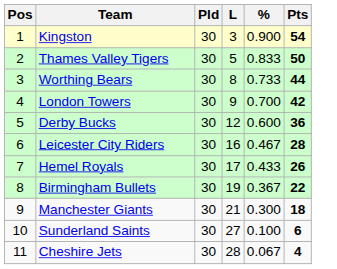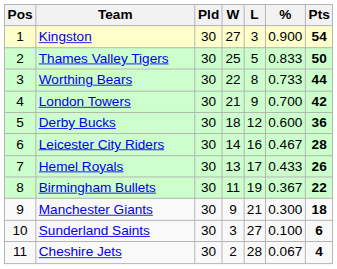 <table class="wikitable" style="text-align: center;">
 <tr>
 <th>Pos</th>
 <th scope="col" style="width: 180px;">Team</th>
 <th>Pld</th>
+<th>W</th>
 <th>L</th>
 <th>%</th>
 <th>Pts</th>
 </tr>
 <tr style="background: #ffffcc;">
 <td>1</td>
 <td style="text-align:left;"><a href='#'>Kingston</a></td>
 <td>30</td>
+<td>27</td>
 <td>3</td>
 <td>0.900</td>
 <td><strong>54</strong></td>
 </tr>
 <tr style="background: #ccffcc;">
 <td>2</td>
 <td style="text-align:left;"><a href='#'>Thames Valley Tigers</a></td>
 <td>30</td>
+<td>25</td>
 <td>5</td>
 <td>0.833</td>
 <td><strong>50</strong></td>
 </tr>
 <tr style="background: #ccffcc;">
 <td>3</td>
 <td style="text-align:left;"><a href='#'>Worthing Bears</a></td>
 <td>30</td>
+<td>22</td>
 <td>8</td>
 <td>0.733</td>
 <td><strong>44</strong></td>
 </tr>
 <tr style="background: #ccffcc;">
 <td>4</td>
 <td style="text-align:left;"><a href='#'>London Towers</a></td>
 <td>30</td>
+<td>21</td>
 <td>9</td>
 <td>0.700</td>
 <td><strong>42</strong></td>
 </tr>
 <tr style="background: #ccffcc;">
 <td>5</td>
 <td style="text-align:left;"><a href='#'>Derby Bucks</a></td>
 <td>30</td>
+<td>18</td>
 <td>12</td>
 <td>0.600</td>
 <td><strong>36</strong></td>
 </tr>
 <tr style="background: #ccffcc;">
 <td>6</td>
 <td style="text-align:left;"><a href='#'>Leicester City Riders</a></td>
 <td>30</td>
+<td>14</td>
 <td>16</td>
 <td>0.467</td>
 <td><strong>28</strong></td>
 </tr>
 <tr style="background: #ccffcc;">
 <td>7</td>
 <td style="text-align:left;"><a href='#'>Hemel Royals</a></td>
 <td>30</td>
+<td>13</td>
 <td>17</td>
 <td>0.433</td>
 <td><strong>26</strong></td>
 </tr>
 <tr style="background: #ccffcc;">
 <td>8</td>
 <td style="text-align:left;"><a href='#'>Birmingham Bullets</a></td>
 <td>30</td>
+<td>11</td>
 <td>19</td>
 <td>0.367</td>
 <td><strong>22</strong></td>
 </tr>
 <tr style="background: ;">
 <td>9</td>
 <td style="text-align:left;"><a href='#'>Manchester Giants</a></td>
 <td>30</td>
+<td>9</td>
 <td>21</td>
 <td>0.300</td>
 <td><strong>18</strong></td>
 </tr>
 <tr style="background: ;">
 <td>10</td>
 <td style="text-align:left;"><a href='#'>Sunderland Saints</a></td>
 <td>30</td>
+<td>3</td>
 <td>27</td>
 <td>0.100</td>
 <td><strong>6</strong></td>
 </tr>
 <tr style="background: ;">
 <td>11</td>
 <td style="text-align:left;"><a href='#'>Cheshire Jets</a></td>
 <td>30</td>
+<td>2</td>
 <td>28</td>
 <td>0.067</td>
 <td><strong>4</strong></td>
 </tr>
 </table>
